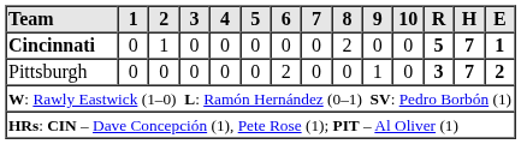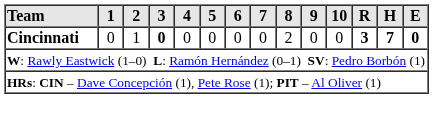 <table border=1 cellspacing=0 width=425 style="margin-left:3em;">
 <tr style="text-align:center; background-color:#e6e6e6;">
 <th align=left width=22%>Team</th>
 <th width=6%>1</th>
 <th width=6%>2</th>
 <th width=6%>3</th>
 <th width=6%>4</th>
 <th width=6%>5</th>
 <th width=6%>6</th>
 <th width=6%>7</th>
 <th width=6%>8</th>
 <th width=6%>9</th>
 <th width=6%>10</th>
 <th width=6%>R</th>
 <th width=6%>H</th>
 <th width=6%>E</th>
 </tr>
 <tr style="text-align:center;">
 <td align=left><strong>Cincinnati</strong></td>
 <td>0</td>
 <td>1</td>
-<td>0</td>
+<td><strong>0</strong></td>
 <td>0</td>
 <td>0</td>
 <td>0</td>
 <td>0</td>
 <td>2</td>
 <td>0</td>
 <td>0</td>
-<td><strong>5</strong></td>
-<td><strong>7</strong></td>
-<td><strong>1</strong></td>
-</tr>
-<tr style="text-align:center;">
-<td align=left>Pittsburgh</td>
-<td>0</td>
-<td>0</td>
-<td>0</td>
-<td>0</td>
-<td>0</td>
-<td>2</td>
-<td>0</td>
-<td>0</td>
-<td>1</td>
-<td>0</td>
 <td><strong>3</strong></td>
 <td><strong>7</strong></td>
-<td><strong>2</strong></td>
+<td><strong>0</strong></td>
 </tr>
 <tr style="text-align:left;">
 <td colspan=14><small><strong>W</strong>: <a href='#'>Rawly Eastwick</a> (1–0)  <strong>L</strong>: <a href='#'>Ramón Hernández</a> (0–1)  <strong>SV</strong>: <a href='#'>Pedro Borbón</a> (1)</small></td>
 </tr>
 <tr style="text-align:left;">
 <td colspan=14><small><strong>HRs</strong>: <strong>CIN</strong> – <a href='#'>Dave Concepción</a> (1), <a href='#'>Pete Rose</a> (1); <strong>PIT</strong> – <a href='#'>Al Oliver</a> (1)</small></td>
 </tr>
 </table>
